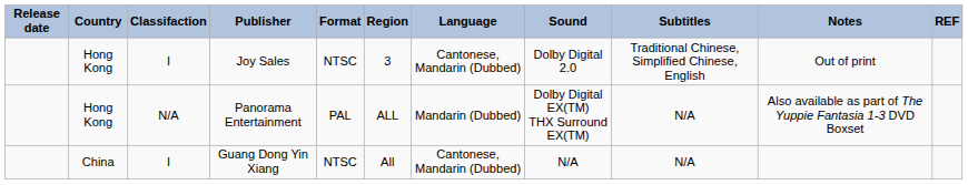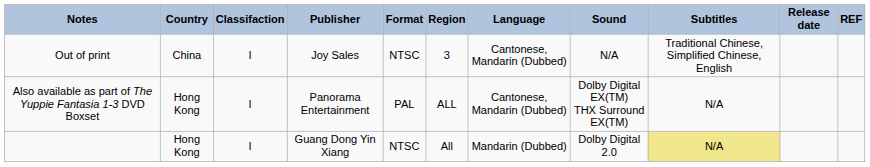 <table class="wikitable">
 <tr>
-<th style="background:#B0C4DE;">Release date<br></th>
+<th style="background:#B0C4DE;">Notes<br></th>
 <th style="background:#B0C4DE;">Country<br></th>
 <th style="background:#B0C4DE;">Classifaction<br></th>
 <th style="background:#B0C4DE;">Publisher <br></th>
 <th style="background:#B0C4DE;">Format <br></th>
 <th style="background:#B0C4DE;">Region <br></th>
 <th style="background:#B0C4DE;">Language<br></th>
 <th style="background:#B0C4DE;">Sound <br></th>
 <th style="background:#B0C4DE;">Subtitles <br></th>
-<th style="background:#B0C4DE;">Notes<br></th>
+<th style="background:#B0C4DE;">Release date<br></th>
 <th style="background:#B0C4DE;">REF</th>
+</tr>
+<tr style="text-align:center;">
+<td>Out of print</td>
+<td>China</td>
+<td>I</td>
+<td>Joy Sales</td>
+<td>NTSC</td>
+<td>3</td>
+<td>Cantonese, Mandarin (Dubbed)</td>
+<td>N/A</td>
+<td>Traditional Chinese, Simplified Chinese, English</td>
+<td></td>
+<td></td>
+</tr>
+<tr style="text-align:center;">
+<td>Also available as part of <em>The Yuppie Fantasia 1-3</em> DVD Boxset</td>
+<td>Hong Kong</td>
+<td>I</td>
+<td>Panorama Entertainment</td>
+<td>PAL</td>
+<td>ALL</td>
+<td>Cantonese, <br> Mandarin (Dubbed)</td>
+<td>Dolby Digital EX(TM)<br>THX Surround EX(TM)</td>
+<td>N/A</td>
+<td></td>
+<td></td>
 </tr>
 <tr style="text-align:center;">
 <td></td>
 <td>Hong Kong</td>
 <td>I</td>
-<td>Joy Sales</td>
-<td>NTSC</td>
-<td>3</td>
-<td>Cantonese, Mandarin (Dubbed)</td>
-<td>Dolby Digital 2.0</td>
-<td>Traditional Chinese, Simplified Chinese, English</td>
-<td>Out of print</td>
-<td></td>
-</tr>
-<tr style="text-align:center;">
-<td></td>
-<td>Hong Kong</td>
-<td>N/A</td>
-<td>Panorama Entertainment</td>
-<td>PAL</td>
-<td>ALL</td>
-<td>Mandarin (Dubbed)</td>
-<td>Dolby Digital EX(TM)<br>THX Surround EX(TM)</td>
-<td>N/A</td>
-<td>Also available as part of <em>The Yuppie Fantasia 1-3</em> DVD Boxset</td>
-<td></td>
-</tr>
-<tr style="text-align:center;">
-<td></td>
-<td>China</td>
-<td>I</td>
 <td>Guang Dong Yin Xiang</td>
 <td>NTSC</td>
 <td>All</td>
-<td>Cantonese, <br> Mandarin (Dubbed)</td>
-<td>N/A</td>
-<td>N/A</td>
+<td>Mandarin (Dubbed)</td>
+<td>Dolby Digital 2.0</td>
+<td style="background: khaki;">N/A</td>
 <td></td>
 <td></td>
 </tr>
 </table>
